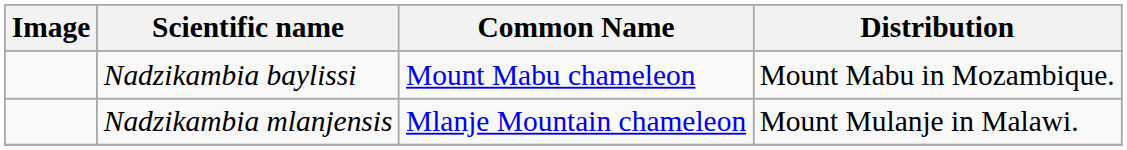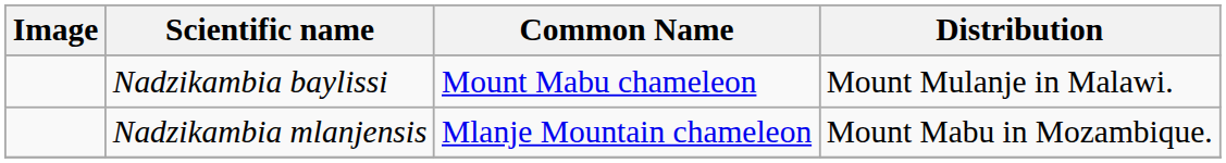 <table class="wikitable">
 <tr>
 <th>Image</th>
 <th>Scientific name</th>
 <th>Common Name</th>
 <th>Distribution</th>
 </tr>
 <tr>
 <td></td>
 <td><em>Nadzikambia baylissi</em> </td>
 <td><a href='#'>Mount Mabu chameleon</a></td>
-<td>Mount Mabu in Mozambique.</td>
+<td>Mount Mulanje in Malawi.</td>
 </tr>
 <tr>
 <td></td>
 <td><em>Nadzikambia mlanjensis</em> </td>
 <td><a href='#'>Mlanje Mountain chameleon</a></td>
-<td>Mount Mulanje in Malawi.</td>
+<td>Mount Mabu in Mozambique.</td>
 </tr>
 <tr>
 </tr>
 </table>
